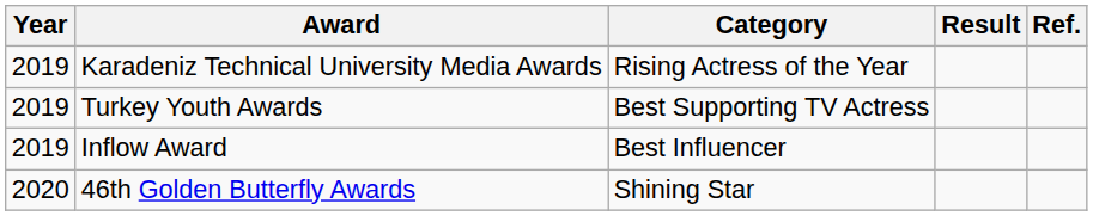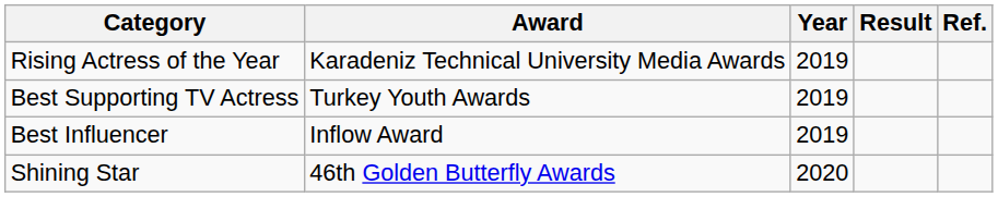 <table class="wikitable">
 <tr>
+<th>Category</th>
+<th>Award</th>
 <th>Year</th>
-<th>Award</th>
-<th>Category</th>
 <th>Result</th>
 <th>Ref.</th>
 </tr>
 <tr>
+<td>Rising Actress of the Year</td>
+<td>Karadeniz Technical University Media Awards</td>
 <td>2019</td>
-<td>Karadeniz Technical University Media Awards</td>
-<td>Rising Actress of the Year</td>
 <td></td>
 <td></td>
 </tr>
 <tr>
+<td>Best Supporting TV Actress</td>
+<td>Turkey Youth Awards</td>
 <td>2019</td>
-<td>Turkey Youth Awards</td>
-<td>Best Supporting TV Actress</td>
 <td></td>
 <td></td>
 </tr>
 <tr>
+<td>Best Influencer</td>
+<td>Inflow Award</td>
 <td>2019</td>
-<td>Inflow Award</td>
-<td>Best Influencer</td>
 <td></td>
 <td></td>
 </tr>
 <tr>
+<td>Shining Star</td>
+<td>46th <a href='#'>Golden Butterfly Awards</a></td>
 <td>2020</td>
-<td>46th <a href='#'>Golden Butterfly Awards</a></td>
-<td>Shining Star</td>
 <td></td>
 <td style= "text-align: center;"></td>
 </tr>
 </table>
